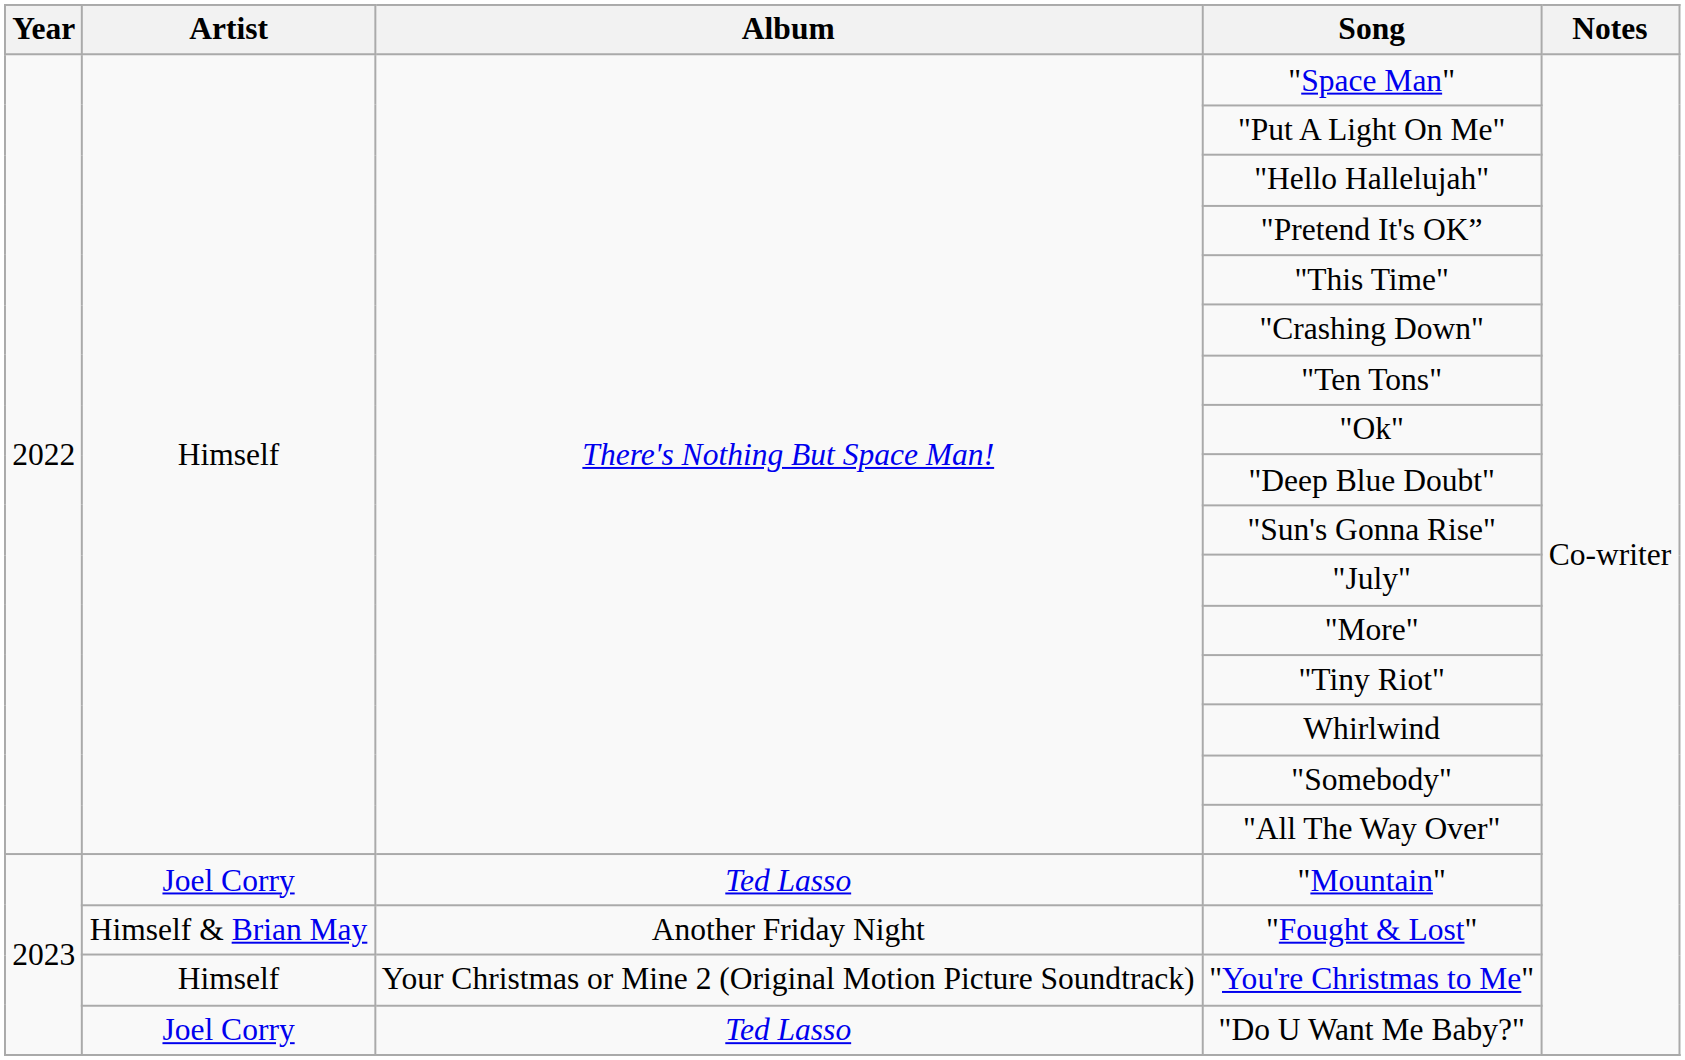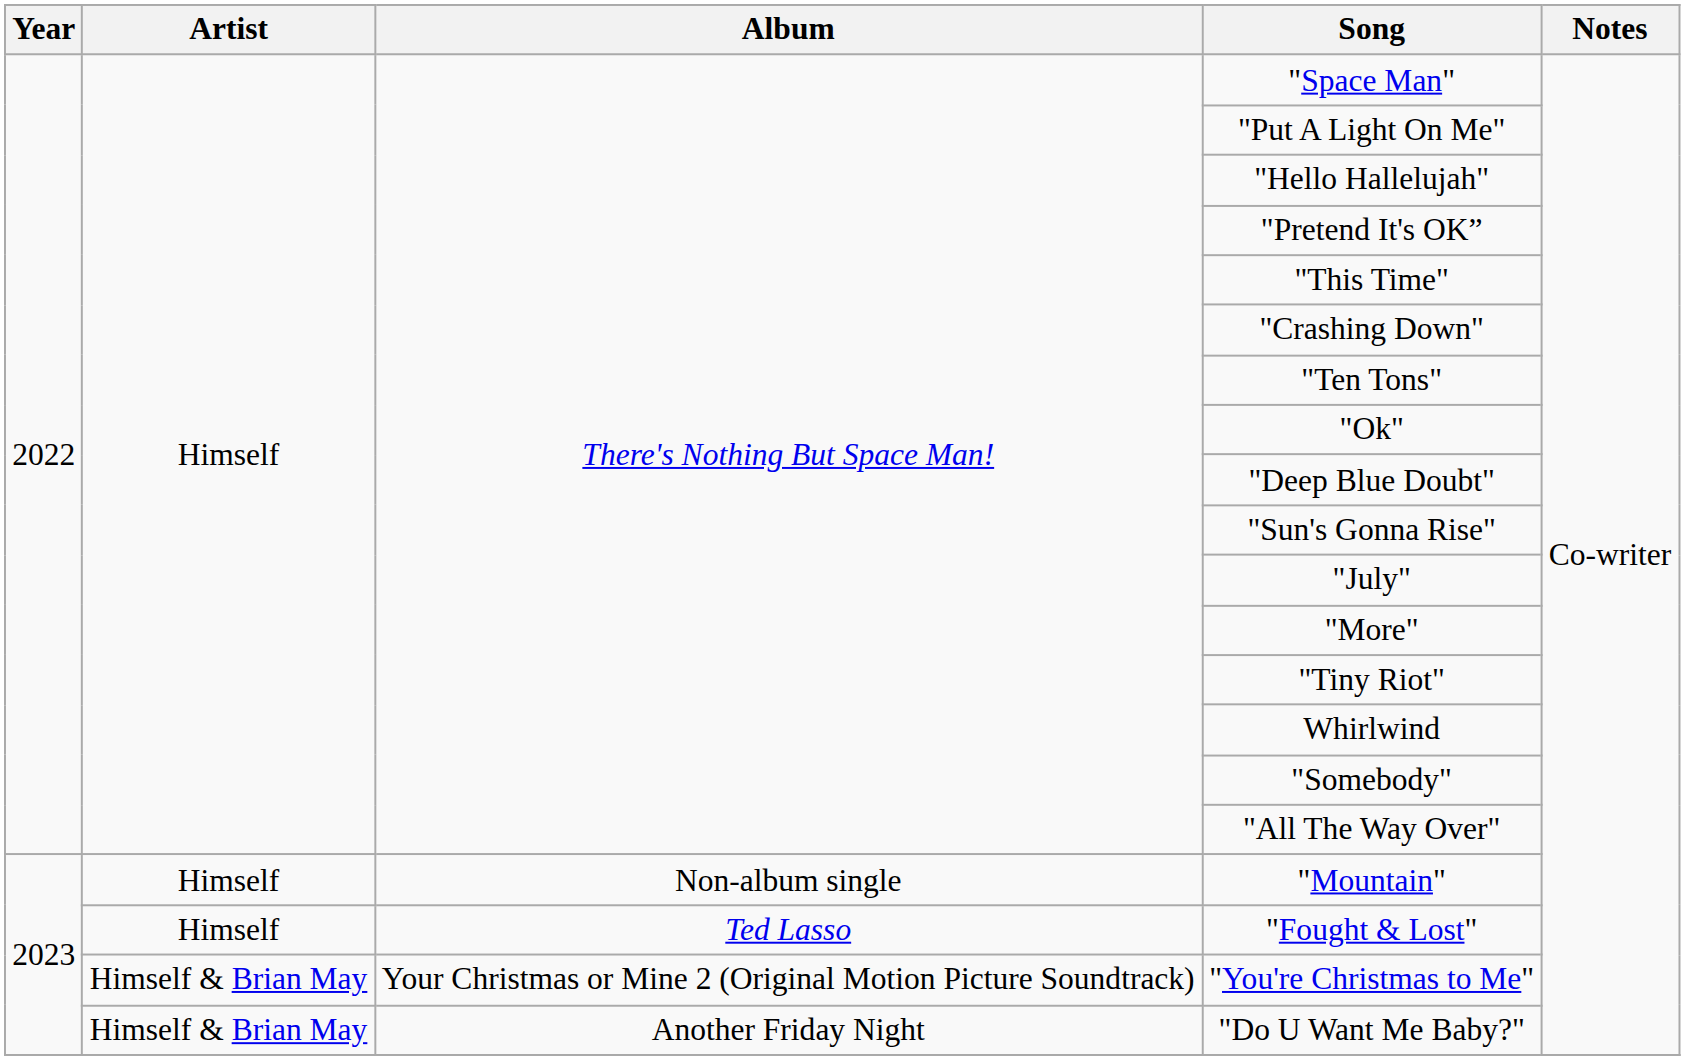 <table class="wikitable sortable plainrowheaders" style="text-align:center;">
 <tr>
 <th>Year</th>
 <th>Artist</th>
 <th>Album</th>
 <th>Song</th>
 <th>Notes</th>
 </tr>
 <tr>
 <td rowspan="16">2022</td>
 <td rowspan="16">Himself</td>
 <td rowspan="16"><em><a href='#'>There's Nothing But Space Man!</a></em></td>
 <td>"<a href='#'>Space Man</a>"</td>
 <td rowspan="20">Co-writer</td>
 </tr>
 <tr>
 <td>"Put A Light On Me"</td>
 </tr>
 <tr>
 <td>"Hello Hallelujah"</td>
 </tr>
 <tr>
 <td>"Pretend It's OK”</td>
 </tr>
 <tr>
 <td>"This Time"</td>
 </tr>
 <tr>
 <td>"Crashing Down"</td>
 </tr>
 <tr>
 <td>"Ten Tons"</td>
 </tr>
 <tr>
 <td>"Ok"</td>
 </tr>
 <tr>
 <td>"Deep Blue Doubt"</td>
 </tr>
 <tr>
 <td>"Sun's Gonna Rise"</td>
 </tr>
 <tr>
 <td>"July"</td>
 </tr>
 <tr>
 <td>"More"</td>
 </tr>
 <tr>
 <td>"Tiny Riot"</td>
 </tr>
 <tr>
 <td>Whirlwind</td>
 </tr>
 <tr>
 <td>"Somebody"</td>
 </tr>
 <tr>
 <td>"All The Way Over"</td>
 </tr>
 <tr>
 <td rowspan="4">2023</td>
-<td><a href='#'>Joel Corry</a></td>
+<td>Himself</td>
+<td>Non-album single</td>
+<td>"<a href='#'>Mountain</a>"</td>
+</tr>
+<tr>
+<td>Himself</td>
 <td><em><a href='#'>Ted Lasso</a></em></td>
-<td>"<a href='#'>Mountain</a>"</td>
+<td>"<a href='#'>Fought & Lost</a>"</td>
+</tr>
+<tr>
+<td>Himself & <a href='#'>Brian May</a></td>
+<td>Your Christmas or Mine 2 (Original Motion Picture Soundtrack)</td>
+<td>"<a href='#'>You're Christmas to Me</a>"</td>
 </tr>
 <tr>
 <td>Himself & <a href='#'>Brian May</a></td>
 <td>Another Friday Night</td>
-<td>"<a href='#'>Fought & Lost</a>"</td>
-</tr>
-<tr>
-<td>Himself</td>
-<td>Your Christmas or Mine 2 (Original Motion Picture Soundtrack)</td>
-<td>"<a href='#'>You're Christmas to Me</a>"</td>
-</tr>
-<tr>
-<td><a href='#'>Joel Corry</a></td>
-<td><em><a href='#'>Ted Lasso</a></em></td>
 <td>"Do U Want Me Baby?"</td>
 </tr>
 <tr>
 </tr>
 </table>
